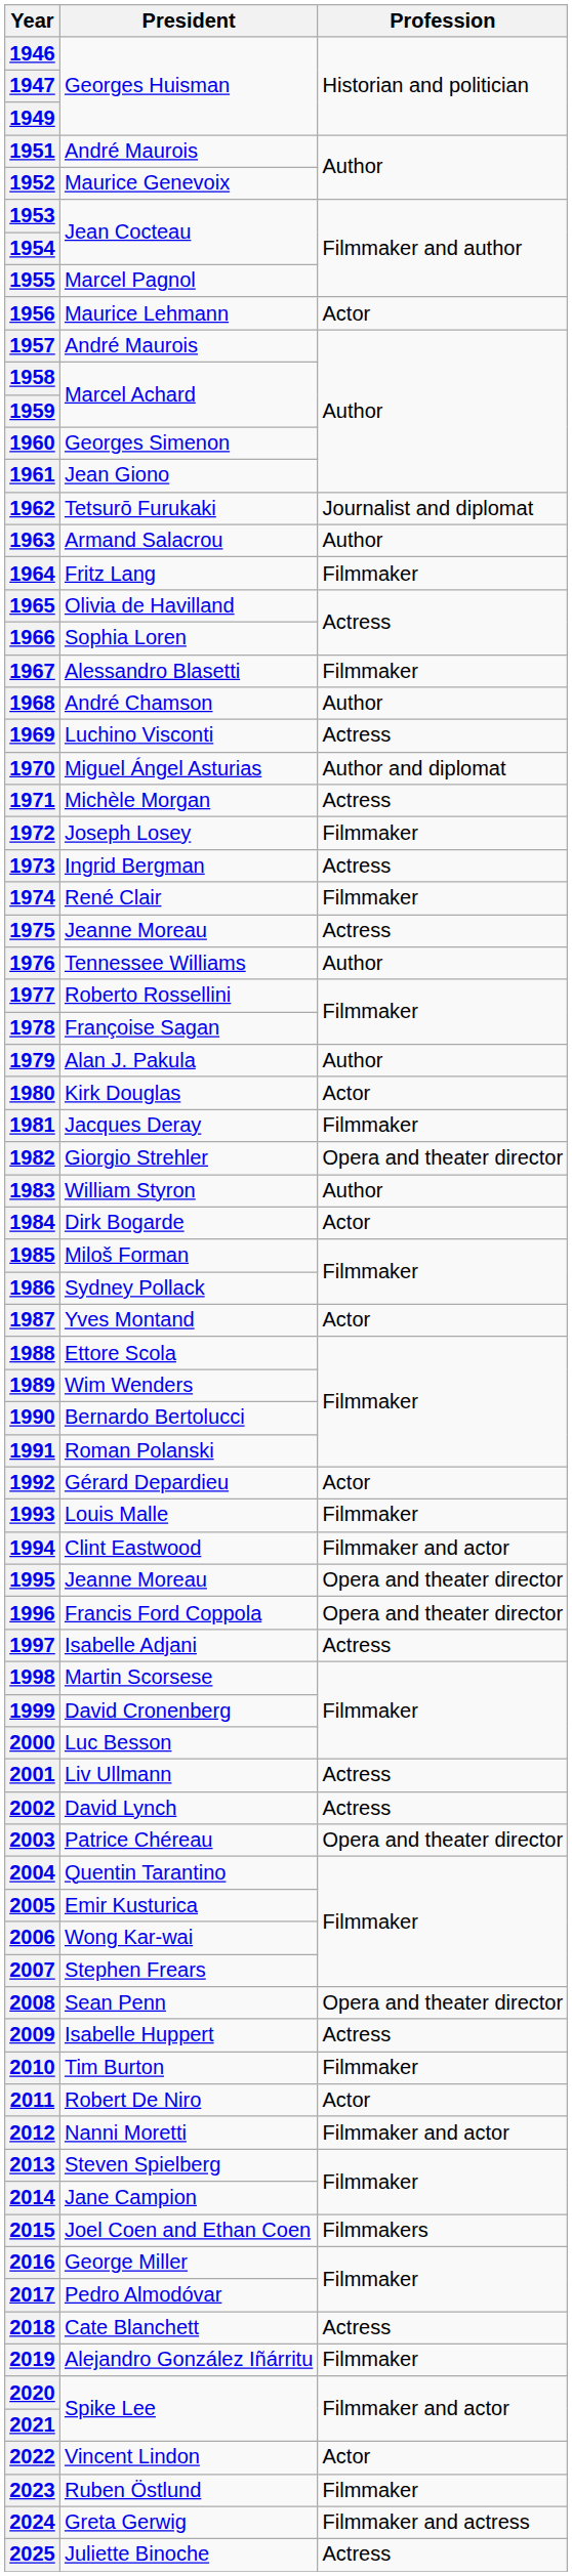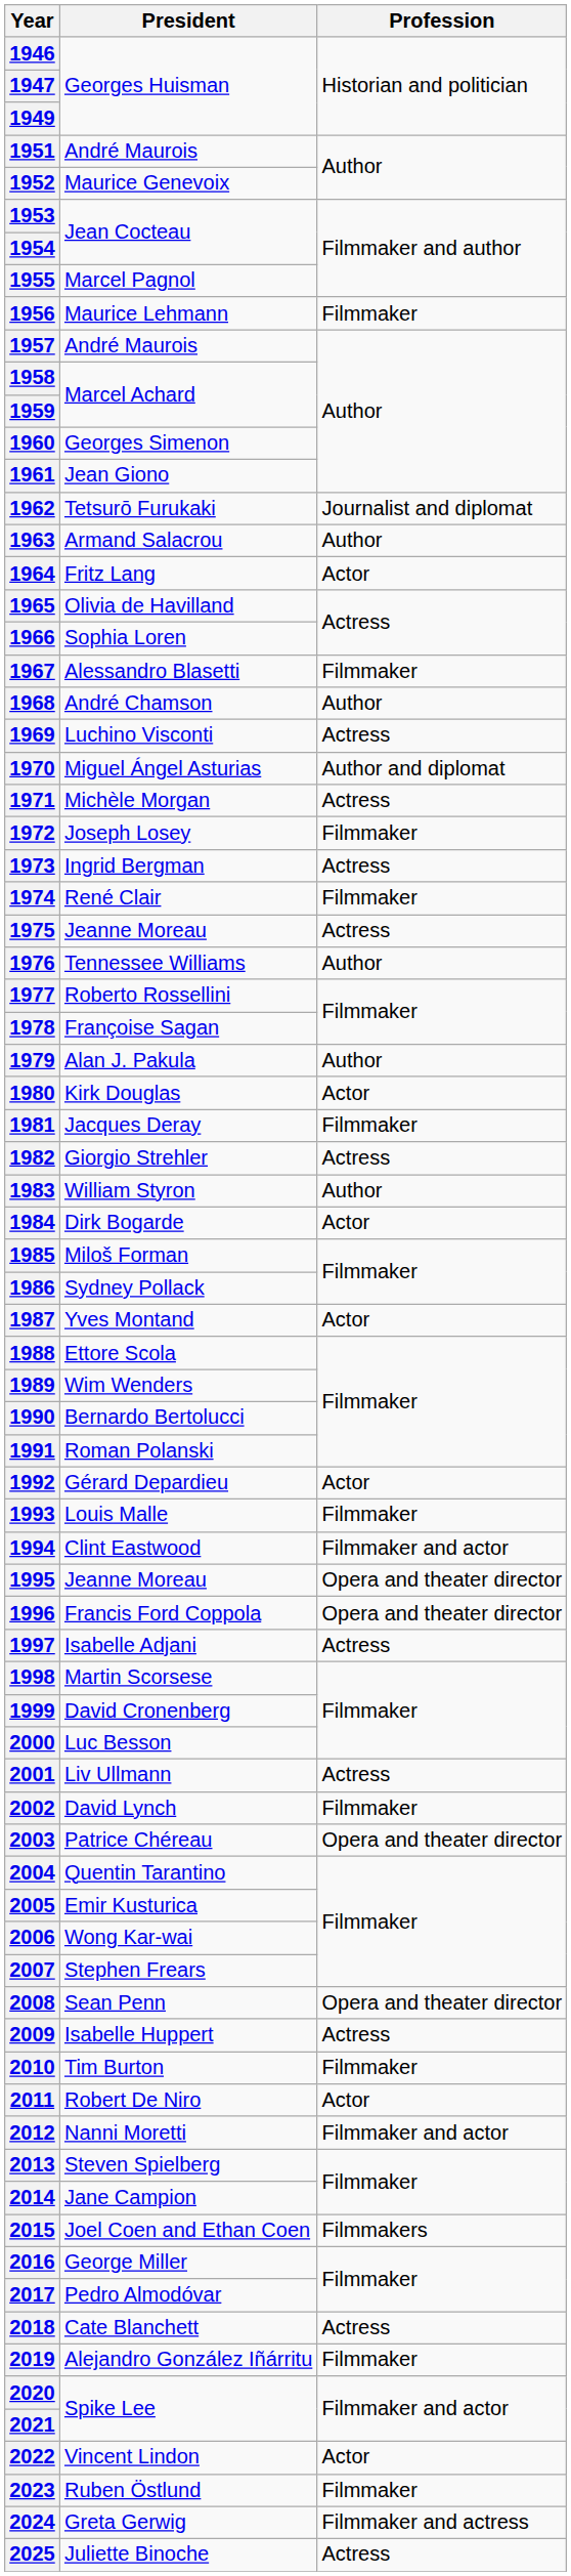 <table class="wikitable">
 <tr>
 <th>Year</th>
 <th>President</th>
 <th>Profession</th>
 </tr>
 <tr>
 <th><a href='#'>1946</a></th>
 <td rowspan="3"> <a href='#'>Georges Huisman</a></td>
 <td rowspan="3">Historian and politician</td>
 </tr>
 <tr>
 <th><a href='#'>1947</a></th>
 </tr>
 <tr>
 <th><a href='#'>1949</a></th>
 </tr>
 <tr>
 <th><a href='#'>1951</a></th>
 <td> <a href='#'>André Maurois</a></td>
 <td rowspan="2">Author</td>
 </tr>
 <tr>
 <th><a href='#'>1952</a></th>
 <td> <a href='#'>Maurice Genevoix</a></td>
 </tr>
 <tr>
 <th><a href='#'>1953</a></th>
 <td rowspan="2"> <a href='#'>Jean Cocteau</a></td>
 <td rowspan="3">Filmmaker and author</td>
 </tr>
 <tr>
 <th><a href='#'>1954</a></th>
 </tr>
 <tr>
 <th><a href='#'>1955</a></th>
 <td> <a href='#'>Marcel Pagnol</a></td>
 </tr>
 <tr>
 <th><a href='#'>1956</a></th>
 <td> <a href='#'>Maurice Lehmann</a></td>
-<td>Actor</td>
+<td>Filmmaker</td>
 </tr>
 <tr>
 <th><a href='#'>1957</a></th>
 <td> <a href='#'>André Maurois</a></td>
 <td rowspan="5">Author</td>
 </tr>
 <tr>
 <th><a href='#'>1958</a></th>
 <td rowspan="2"> <a href='#'>Marcel Achard</a></td>
 </tr>
 <tr>
 <th><a href='#'>1959</a></th>
 </tr>
 <tr>
 <th><a href='#'>1960</a></th>
 <td> <a href='#'>Georges Simenon</a></td>
 </tr>
 <tr>
 <th><a href='#'>1961</a></th>
 <td> <a href='#'>Jean Giono</a></td>
 </tr>
 <tr>
 <th><a href='#'>1962</a></th>
 <td> <a href='#'>Tetsurō Furukaki</a></td>
 <td>Journalist and diplomat</td>
 </tr>
 <tr>
 <th><a href='#'>1963</a></th>
 <td> <a href='#'>Armand Salacrou</a></td>
 <td>Author</td>
 </tr>
 <tr>
 <th><a href='#'>1964</a></th>
 <td> <a href='#'>Fritz Lang</a></td>
-<td>Filmmaker</td>
+<td>Actor</td>
 </tr>
 <tr>
 <th><a href='#'>1965</a></th>
 <td> <a href='#'>Olivia de Havilland</a></td>
 <td rowspan="2">Actress</td>
 </tr>
 <tr>
 <th><a href='#'>1966</a></th>
 <td> <a href='#'>Sophia Loren</a></td>
 </tr>
 <tr>
 <th><a href='#'>1967</a></th>
 <td> <a href='#'>Alessandro Blasetti</a></td>
 <td>Filmmaker</td>
 </tr>
 <tr>
 <th><a href='#'>1968</a></th>
 <td> <a href='#'>André Chamson</a></td>
 <td>Author</td>
 </tr>
 <tr>
 <th><a href='#'>1969</a></th>
 <td> <a href='#'>Luchino Visconti</a></td>
 <td>Actress</td>
 </tr>
 <tr>
 <th><a href='#'>1970</a></th>
 <td> <a href='#'>Miguel Ángel Asturias</a></td>
 <td>Author and diplomat</td>
 </tr>
 <tr>
 <th><a href='#'>1971</a></th>
 <td> <a href='#'>Michèle Morgan</a></td>
 <td>Actress</td>
 </tr>
 <tr>
 <th><a href='#'>1972</a></th>
 <td> <a href='#'>Joseph Losey</a></td>
 <td>Filmmaker</td>
 </tr>
 <tr>
 <th><a href='#'>1973</a></th>
 <td> <a href='#'>Ingrid Bergman</a></td>
 <td>Actress</td>
 </tr>
 <tr>
 <th><a href='#'>1974</a></th>
 <td> <a href='#'>René Clair</a></td>
 <td>Filmmaker</td>
 </tr>
 <tr>
 <th><a href='#'>1975</a></th>
 <td> <a href='#'>Jeanne Moreau</a></td>
 <td>Actress</td>
 </tr>
 <tr>
 <th><a href='#'>1976</a></th>
 <td> <a href='#'>Tennessee Williams</a></td>
 <td>Author</td>
 </tr>
 <tr>
 <th><a href='#'>1977</a></th>
 <td> <a href='#'>Roberto Rossellini</a></td>
 <td rowspan="2">Filmmaker</td>
 </tr>
 <tr>
 <th><a href='#'>1978</a></th>
 <td> <a href='#'>Françoise Sagan</a></td>
 </tr>
 <tr>
 <th><a href='#'>1979</a></th>
 <td> <a href='#'>Alan J. Pakula</a></td>
 <td>Author</td>
 </tr>
 <tr>
 <th><a href='#'>1980</a></th>
 <td> <a href='#'>Kirk Douglas</a></td>
 <td>Actor</td>
 </tr>
 <tr>
 <th><a href='#'>1981</a></th>
 <td> <a href='#'>Jacques Deray</a></td>
 <td>Filmmaker</td>
 </tr>
 <tr>
 <th><a href='#'>1982</a></th>
 <td> <a href='#'>Giorgio Strehler</a></td>
-<td>Opera and theater director</td>
+<td>Actress</td>
 </tr>
 <tr>
 <th><a href='#'>1983</a></th>
 <td> <a href='#'>William Styron</a></td>
 <td>Author</td>
 </tr>
 <tr>
 <th><a href='#'>1984</a></th>
 <td> <a href='#'>Dirk Bogarde</a></td>
 <td>Actor</td>
 </tr>
 <tr>
 <th><a href='#'>1985</a></th>
 <td> <a href='#'>Miloš Forman</a></td>
 <td rowspan="2">Filmmaker</td>
 </tr>
 <tr>
 <th><a href='#'>1986</a></th>
 <td> <a href='#'>Sydney Pollack</a></td>
 </tr>
 <tr>
 <th><a href='#'>1987</a></th>
 <td> <a href='#'>Yves Montand</a></td>
 <td>Actor</td>
 </tr>
 <tr>
 <th><a href='#'>1988</a></th>
 <td> <a href='#'>Ettore Scola</a></td>
 <td rowspan="4">Filmmaker</td>
 </tr>
 <tr>
 <th><a href='#'>1989</a></th>
 <td> <a href='#'>Wim Wenders</a></td>
 </tr>
 <tr>
 <th><a href='#'>1990</a></th>
 <td> <a href='#'>Bernardo Bertolucci</a></td>
 </tr>
 <tr>
 <th><a href='#'>1991</a></th>
 <td> <a href='#'>Roman Polanski</a></td>
 </tr>
 <tr>
 <th><a href='#'>1992</a></th>
 <td> <a href='#'>Gérard Depardieu</a></td>
 <td>Actor</td>
 </tr>
 <tr>
 <th><a href='#'>1993</a></th>
 <td> <a href='#'>Louis Malle</a></td>
 <td>Filmmaker</td>
 </tr>
 <tr>
 <th><a href='#'>1994</a></th>
 <td> <a href='#'>Clint Eastwood</a></td>
 <td>Filmmaker and actor</td>
 </tr>
 <tr>
 <th><a href='#'>1995</a></th>
 <td> <a href='#'>Jeanne Moreau</a></td>
 <td>Opera and theater director</td>
 </tr>
 <tr>
 <th><a href='#'>1996</a></th>
 <td> <a href='#'>Francis Ford Coppola</a></td>
 <td>Opera and theater director</td>
 </tr>
 <tr>
 <th><a href='#'>1997</a></th>
 <td> <a href='#'>Isabelle Adjani</a></td>
 <td>Actress</td>
 </tr>
 <tr>
 <th><a href='#'>1998</a></th>
 <td> <a href='#'>Martin Scorsese</a></td>
 <td rowspan="3">Filmmaker</td>
 </tr>
 <tr>
 <th><a href='#'>1999</a></th>
 <td> <a href='#'>David Cronenberg</a></td>
 </tr>
 <tr>
 <th><a href='#'>2000</a></th>
 <td> <a href='#'>Luc Besson</a></td>
 </tr>
 <tr>
 <th><a href='#'>2001</a></th>
 <td> <a href='#'>Liv Ullmann</a></td>
 <td>Actress</td>
 </tr>
 <tr>
 <th><a href='#'>2002</a></th>
 <td> <a href='#'>David Lynch</a></td>
-<td>Actress</td>
+<td>Filmmaker</td>
 </tr>
 <tr>
 <th><a href='#'>2003</a></th>
 <td> <a href='#'>Patrice Chéreau</a></td>
 <td>Opera and theater director</td>
 </tr>
 <tr>
 <th><a href='#'>2004</a></th>
 <td> <a href='#'>Quentin Tarantino</a></td>
 <td rowspan="4">Filmmaker</td>
 </tr>
 <tr>
 <th><a href='#'>2005</a></th>
 <td> <a href='#'>Emir Kusturica</a></td>
 </tr>
 <tr>
 <th><a href='#'>2006</a></th>
 <td> <a href='#'>Wong Kar-wai</a></td>
 </tr>
 <tr>
 <th><a href='#'>2007</a></th>
 <td> <a href='#'>Stephen Frears</a></td>
 </tr>
 <tr>
 <th><a href='#'>2008</a></th>
 <td> <a href='#'>Sean Penn</a></td>
 <td>Opera and theater director</td>
 </tr>
 <tr>
 <th><a href='#'>2009</a></th>
 <td> <a href='#'>Isabelle Huppert</a></td>
 <td>Actress</td>
 </tr>
 <tr>
 <th><a href='#'>2010</a></th>
 <td> <a href='#'>Tim Burton</a></td>
 <td>Filmmaker</td>
 </tr>
 <tr>
 <th><a href='#'>2011</a></th>
 <td> <a href='#'>Robert De Niro</a></td>
 <td>Actor</td>
 </tr>
 <tr>
 <th><a href='#'>2012</a></th>
 <td> <a href='#'>Nanni Moretti</a></td>
 <td>Filmmaker and actor</td>
 </tr>
 <tr>
 <th><a href='#'>2013</a></th>
 <td> <a href='#'>Steven Spielberg</a></td>
 <td rowspan="2">Filmmaker</td>
 </tr>
 <tr>
 <th><a href='#'>2014</a></th>
 <td> <a href='#'>Jane Campion</a></td>
 </tr>
 <tr>
 <th><a href='#'>2015</a></th>
 <td> <a href='#'>Joel Coen and Ethan Coen</a></td>
 <td>Filmmakers</td>
 </tr>
 <tr>
 <th><a href='#'>2016</a></th>
 <td> <a href='#'>George Miller</a></td>
 <td rowspan="2">Filmmaker</td>
 </tr>
 <tr>
 <th><a href='#'>2017</a></th>
 <td> <a href='#'>Pedro Almodóvar</a></td>
 </tr>
 <tr>
 <th><a href='#'>2018</a></th>
 <td> <a href='#'>Cate Blanchett</a></td>
 <td>Actress</td>
 </tr>
 <tr>
 <th><a href='#'>2019</a></th>
 <td> <a href='#'>Alejandro González Iñárritu</a></td>
 <td>Filmmaker</td>
 </tr>
 <tr>
 <th><a href='#'>2020</a></th>
 <td rowspan="2"> <a href='#'>Spike Lee</a></td>
 <td rowspan="2">Filmmaker and actor</td>
 </tr>
 <tr>
 <th><a href='#'>2021</a></th>
 </tr>
 <tr>
 <th><a href='#'>2022</a></th>
 <td> <a href='#'>Vincent Lindon</a></td>
 <td>Actor</td>
 </tr>
 <tr>
 <th><a href='#'>2023</a></th>
 <td> <a href='#'>Ruben Östlund</a></td>
 <td>Filmmaker</td>
 </tr>
 <tr>
 <th><a href='#'>2024</a></th>
 <td> <a href='#'>Greta Gerwig</a></td>
 <td>Filmmaker and actress</td>
 </tr>
 <tr>
 <th><a href='#'>2025</a></th>
 <td> <a href='#'>Juliette Binoche</a></td>
 <td>Actress</td>
 </tr>
 </table>
